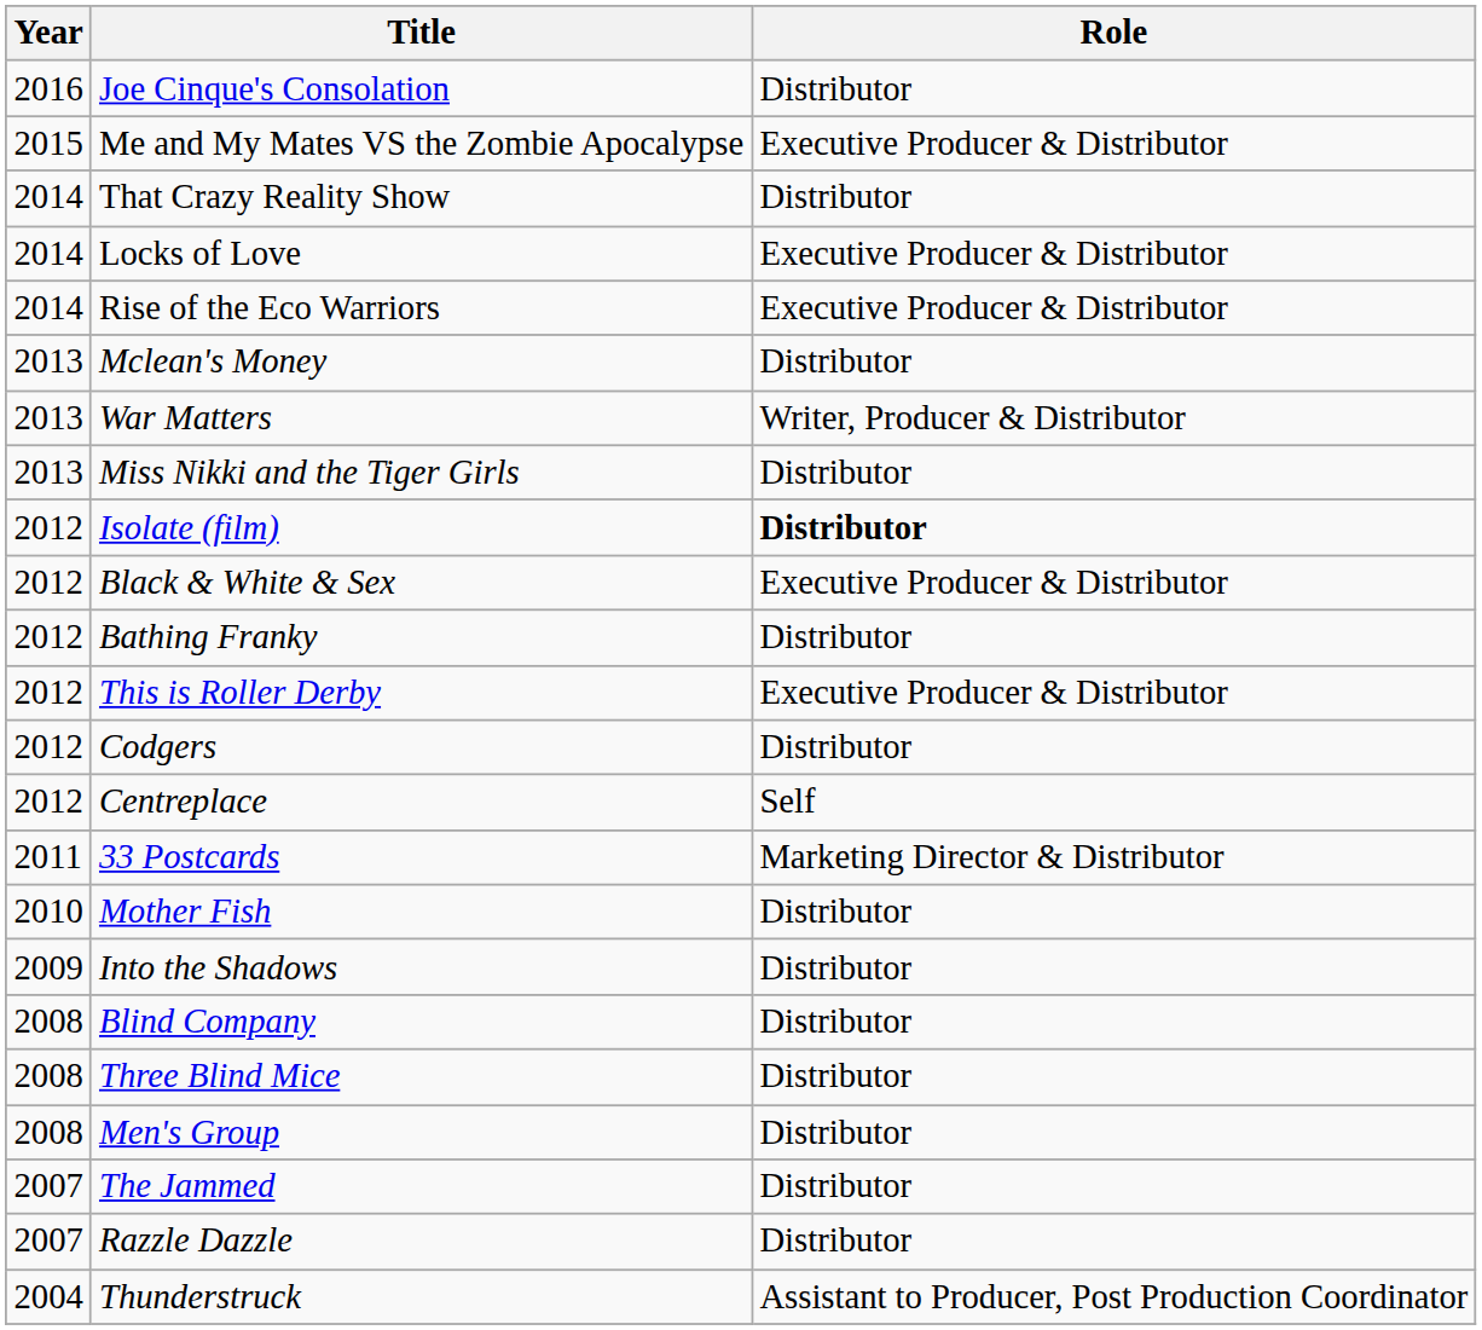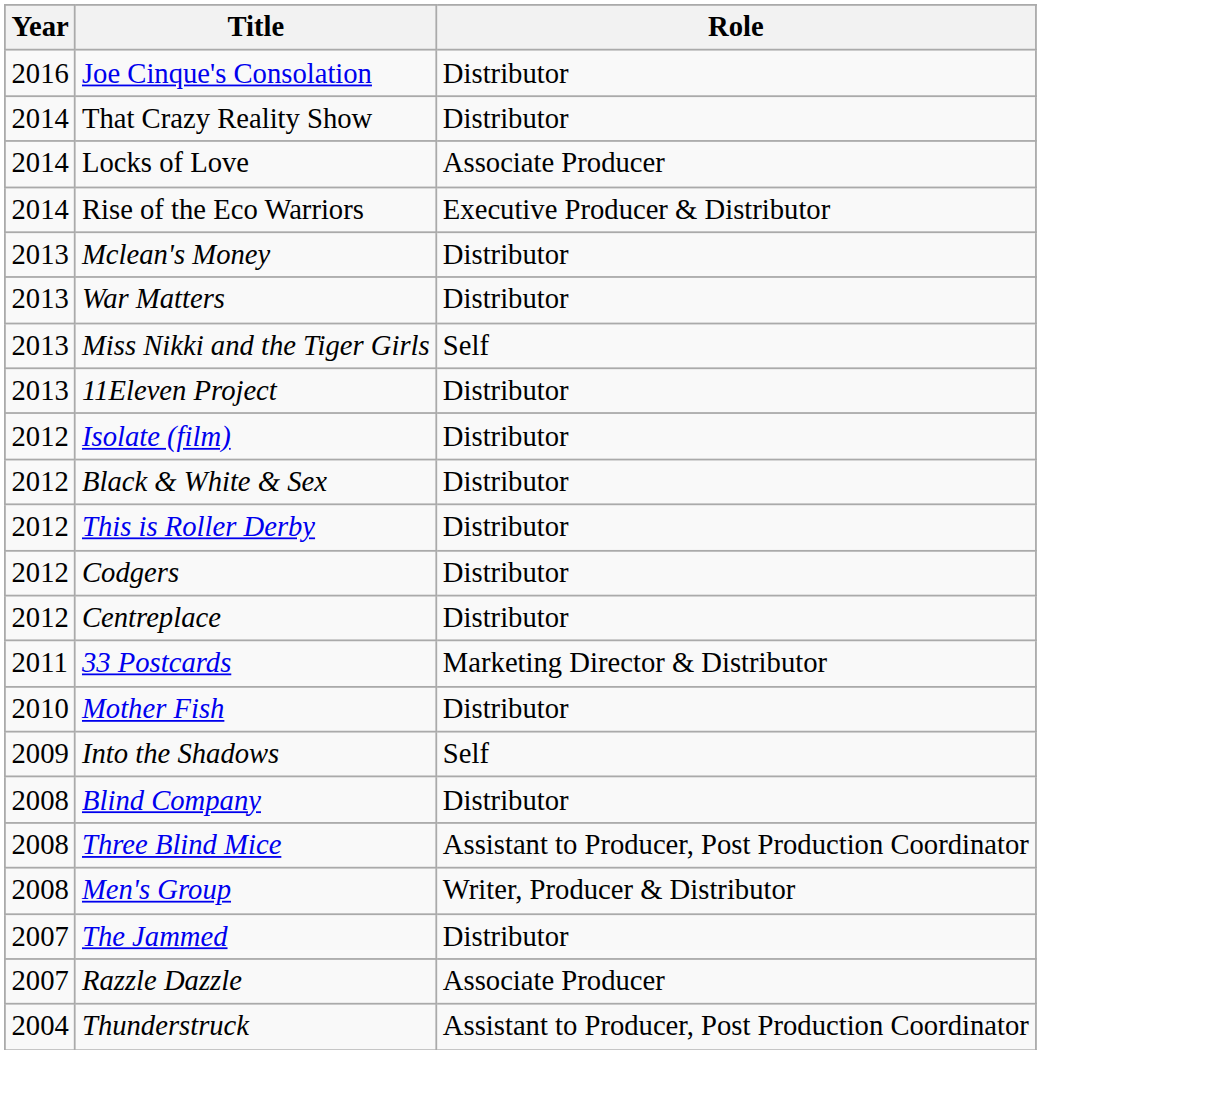 <table class="wikitable">
 <tr>
 <th>Year</th>
 <th>Title</th>
 <th>Role</th>
 </tr>
 <tr>
 <td>2016</td>
 <td><a href='#'>Joe Cinque's Consolation</a></td>
 <td>Distributor</td>
 </tr>
 <tr>
-<td>2015</td>
-<td>Me and My Mates VS the Zombie Apocalypse</td>
-<td>Executive Producer & Distributor</td>
-</tr>
-<tr>
 <td>2014</td>
 <td>That Crazy Reality Show</td>
 <td>Distributor</td>
 </tr>
 <tr>
 <td>2014</td>
 <td>Locks of Love</td>
-<td>Executive Producer & Distributor</td>
+<td>Associate Producer</td>
 </tr>
 <tr>
 <td>2014</td>
 <td>Rise of the Eco Warriors</td>
 <td>Executive Producer & Distributor</td>
 </tr>
 <tr>
 <td>2013</td>
 <td><em>Mclean's Money</em></td>
 <td>Distributor</td>
 </tr>
 <tr>
 <td>2013</td>
 <td><em>War Matters</em></td>
-<td>Writer, Producer & Distributor</td>
+<td>Distributor</td>
 </tr>
 <tr>
 <td>2013</td>
 <td><em>Miss Nikki and the Tiger Girls</em></td>
+<td>Self</td>
+</tr>
+<tr>
+<td>2013</td>
+<td><em>11Eleven Project</em></td>
 <td>Distributor</td>
 </tr>
 <tr>
 <td>2012</td>
 <td><em><a href='#'>Isolate (film)</a></em></td>
-<td><strong>Distributor</strong></td>
+<td>Distributor</td>
 </tr>
 <tr>
 <td>2012</td>
 <td><em>Black & White & Sex</em></td>
-<td>Executive Producer & Distributor</td>
-</tr>
-<tr>
-<td>2012</td>
-<td><em>Bathing Franky</em></td>
 <td>Distributor</td>
 </tr>
 <tr>
 <td>2012</td>
 <td><em><a href='#'>This is Roller Derby</a></em></td>
-<td>Executive Producer & Distributor</td>
+<td>Distributor</td>
 </tr>
 <tr>
 <td>2012</td>
 <td><em>Codgers</em></td>
 <td>Distributor</td>
 </tr>
 <tr>
 <td>2012</td>
 <td><em>Centreplace</em></td>
-<td>Self</td>
+<td>Distributor</td>
 </tr>
 <tr>
 <td>2011</td>
 <td><em><a href='#'>33 Postcards</a></em></td>
 <td>Marketing Director & Distributor</td>
 </tr>
 <tr>
 <td>2010</td>
 <td><em><a href='#'>Mother Fish</a></em></td>
 <td>Distributor</td>
 </tr>
 <tr>
 <td>2009</td>
 <td><em>Into the Shadows</em></td>
-<td>Distributor</td>
+<td>Self</td>
 </tr>
 <tr>
 <td>2008</td>
 <td><em><a href='#'>Blind Company</a></em></td>
 <td>Distributor</td>
 </tr>
 <tr>
 <td>2008</td>
 <td><em><a href='#'>Three Blind Mice</a></em></td>
-<td>Distributor</td>
+<td>Assistant to Producer, Post Production Coordinator</td>
 </tr>
 <tr>
 <td>2008</td>
 <td><em><a href='#'>Men's Group</a></em></td>
-<td>Distributor</td>
+<td>Writer, Producer & Distributor</td>
 </tr>
 <tr>
 <td>2007</td>
 <td><em><a href='#'>The Jammed</a></em></td>
 <td>Distributor</td>
 </tr>
 <tr>
 <td>2007</td>
 <td><em>Razzle Dazzle</em></td>
-<td>Distributor</td>
+<td>Associate Producer</td>
 </tr>
 <tr>
 <td>2004</td>
 <td><em>Thunderstruck</em></td>
 <td>Assistant to Producer, Post Production Coordinator</td>
 </tr>
 </table>
